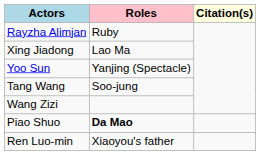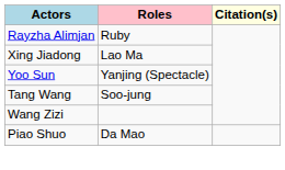 <table class=wikitable>
 <tr>
 <th style="background:lightblue">Actors</th>
 <th style="background:pink">Roles</th>
 <th style="background:lightyellow">Citation(s)</th>
 </tr>
 <tr>
 <td><a href='#'>Rayzha Alimjan</a></td>
 <td>Ruby</td>
 <td rowspan=5 style="text-align:center;"></td>
 </tr>
 <tr>
 <td>Xing Jiadong</td>
 <td>Lao Ma</td>
 </tr>
 <tr>
 <td><a href='#'>Yoo Sun</a></td>
 <td>Yanjing (Spectacle)</td>
 </tr>
 <tr>
 <td>Tang Wang</td>
 <td>Soo-jung</td>
 </tr>
 <tr>
 <td>Wang Zizi</td>
 </tr>
 <tr>
 <td>Piao Shuo</td>
-<td><strong>Da Mao</strong></td>
-<td></td>
-</tr>
-<tr>
-<td>Ren Luo-min</td>
-<td>Xiaoyou's father</td>
+<td>Da Mao</td>
 <td></td>
 </tr>
 </table>
